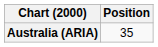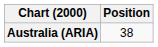 <table class="wikitable plainrowheaders" style="text-align:center">
 <tr>
 <th>Chart (2000)</th>
 <th>Position</th>
 </tr>
 <tr>
 <th scope="row">Australia (ARIA)</th>
-<td>35</td>
+<td>38</td>
 </tr>
 </table>
